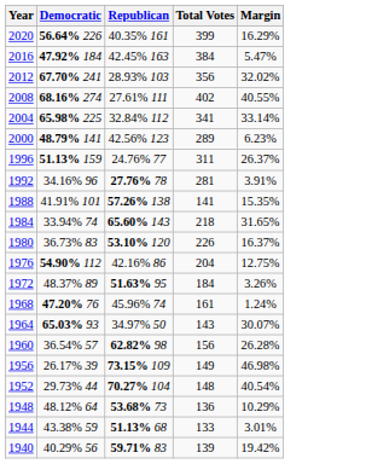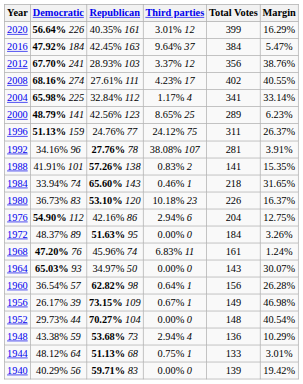 <table class="wikitable mw-collapsible" style="float:center; margin:1em; font-size:95%;">
 <tr style="background:lightgrey;">
 <th>Year</th>
 <th><a href='#'>Democratic</a></th>
 <th><a href='#'>Republican</a></th>
+<th><a href='#'>Third parties</a></th>
 <th>Total Votes</th>
 <th>Margin</th>
 </tr>
 <tr>
 <td align="center" ><a href='#'>2020</a></td>
 <td align="center" ><strong>56.64%</strong> <em>226</em></td>
 <td align="center" >40.35% <em>161</em></td>
+<td align="center" >3.01% <em>12</em></td>
 <td align="center" >399</td>
 <td align="center" >16.29%</td>
 </tr>
 <tr>
 <td align="center" ><a href='#'>2016</a></td>
 <td align="center" ><strong>47.92%</strong> <em>184</em></td>
 <td align="center" >42.45% <em>163</em></td>
+<td align="center" >9.64% <em>37</em></td>
 <td align="center" >384</td>
 <td align="center" >5.47%</td>
 </tr>
 <tr>
 <td align="center" ><a href='#'>2012</a></td>
 <td align="center" ><strong>67.70%</strong> <em>241</em></td>
 <td align="center" >28.93% <em>103</em></td>
+<td align="center" >3.37% <em>12</em></td>
 <td align="center" >356</td>
-<td align="center" >32.02%</td>
+<td align="center" >38.76%</td>
 </tr>
 <tr>
 <td align="center" ><a href='#'>2008</a></td>
 <td align="center" ><strong>68.16%</strong> <em>274</em></td>
 <td align="center" >27.61% <em>111</em></td>
+<td align="center" >4.23% <em>17</em></td>
 <td align="center" >402</td>
 <td align="center" >40.55%</td>
 </tr>
 <tr>
 <td align="center" ><a href='#'>2004</a></td>
 <td align="center" ><strong>65.98%</strong> <em>225</em></td>
 <td align="center" >32.84% <em>112</em></td>
+<td align="center" >1.17% <em>4</em></td>
 <td align="center" >341</td>
 <td align="center" >33.14%</td>
 </tr>
 <tr>
 <td align="center" ><a href='#'>2000</a></td>
 <td align="center" ><strong>48.79%</strong> <em>141</em></td>
 <td align="center" >42.56% <em>123</em></td>
+<td align="center" >8.65% <em>25</em></td>
 <td align="center" >289</td>
 <td align="center" >6.23%</td>
 </tr>
 <tr>
 <td align="center" ><a href='#'>1996</a></td>
 <td align="center" ><strong>51.13%</strong> <em>159</em></td>
 <td align="center" >24.76% <em>77</em></td>
+<td align="center" >24.12% <em>75</em></td>
 <td align="center" >311</td>
 <td align="center" >26.37%</td>
 </tr>
 <tr>
 <td align="center" ><a href='#'>1992</a></td>
 <td align="center" >34.16% <em>96</em></td>
 <td align="center" ><strong>27.76%</strong> <em>78</em></td>
+<td align="center" >38.08% <em>107</em></td>
 <td align="center" >281</td>
 <td align="center" >3.91%</td>
 </tr>
 <tr>
 <td align="center" ><a href='#'>1988</a></td>
 <td align="center" >41.91% <em>101</em></td>
 <td align="center" ><strong>57.26%</strong> <em>138</em></td>
+<td align="center" >0.83% <em>2</em></td>
 <td align="center" >141</td>
 <td align="center" >15.35%</td>
 </tr>
 <tr>
 <td align="center" ><a href='#'>1984</a></td>
 <td align="center" >33.94% <em>74</em></td>
 <td align="center" ><strong>65.60%</strong> <em>143</em></td>
+<td align="center" >0.46% <em>1</em></td>
 <td align="center" >218</td>
 <td align="center" >31.65%</td>
 </tr>
 <tr>
 <td align="center" ><a href='#'>1980</a></td>
 <td align="center" >36.73% <em>83</em></td>
 <td align="center" ><strong>53.10%</strong> <em>120</em></td>
+<td align="center" >10.18% <em>23</em></td>
 <td align="center" >226</td>
 <td align="center" >16.37%</td>
 </tr>
 <tr>
 <td align="center" ><a href='#'>1976</a></td>
 <td align="center" ><strong>54.90%</strong> <em>112</em></td>
 <td align="center" >42.16% <em>86</em></td>
+<td align="center" >2.94% <em>6</em></td>
 <td align="center" >204</td>
 <td align="center" >12.75%</td>
 </tr>
 <tr>
 <td align="center" ><a href='#'>1972</a></td>
 <td align="center" >48.37% <em>89</em></td>
 <td align="center" ><strong>51.63%</strong> <em>95</em></td>
+<td align="center" >0.00% <em>0</em></td>
 <td align="center" >184</td>
 <td align="center" >3.26%</td>
 </tr>
 <tr>
 <td align="center" ><a href='#'>1968</a></td>
 <td align="center" ><strong>47.20%</strong> <em>76</em></td>
 <td align="center" >45.96% <em>74</em></td>
+<td align="center" >6.83% <em>11</em></td>
 <td align="center" >161</td>
 <td align="center" >1.24%</td>
 </tr>
 <tr>
 <td align="center" ><a href='#'>1964</a></td>
 <td align="center" ><strong>65.03%</strong> <em>93</em></td>
 <td align="center" >34.97% <em>50</em></td>
+<td align="center" >0.00% <em>0</em></td>
 <td align="center" >143</td>
 <td align="center" >30.07%</td>
 </tr>
 <tr>
 <td align="center" ><a href='#'>1960</a></td>
 <td align="center" >36.54% <em>57</em></td>
 <td align="center" ><strong>62.82%</strong> <em>98</em></td>
+<td align="center" >0.64% <em>1</em></td>
 <td align="center" >156</td>
 <td align="center" >26.28%</td>
 </tr>
 <tr>
 <td align="center" ><a href='#'>1956</a></td>
 <td align="center" >26.17% <em>39</em></td>
 <td align="center" ><strong>73.15%</strong> <em>109</em></td>
+<td align="center" >0.67% <em>1</em></td>
 <td align="center" >149</td>
 <td align="center" >46.98%</td>
 </tr>
 <tr>
 <td align="center" ><a href='#'>1952</a></td>
 <td align="center" >29.73% <em>44</em></td>
 <td align="center" ><strong>70.27%</strong> <em>104</em></td>
+<td align="center" >0.00% <em>0</em></td>
 <td align="center" >148</td>
 <td align="center" >40.54%</td>
 </tr>
 <tr>
 <td align="center" ><a href='#'>1948</a></td>
-<td align="center" >48.12% <em>64</em></td>
+<td align="center" >43.38% <em>59</em></td>
 <td align="center" ><strong>53.68%</strong> <em>73</em></td>
+<td align="center" >2.94% <em>4</em></td>
 <td align="center" >136</td>
 <td align="center" >10.29%</td>
 </tr>
 <tr>
 <td align="center" ><a href='#'>1944</a></td>
-<td align="center" >43.38% <em>59</em></td>
+<td align="center" >48.12% <em>64</em></td>
 <td align="center" ><strong>51.13%</strong> <em>68</em></td>
+<td align="center" >0.75% <em>1</em></td>
 <td align="center" >133</td>
 <td align="center" >3.01%</td>
 </tr>
 <tr>
 <td align="center" ><a href='#'>1940</a></td>
 <td align="center" >40.29% <em>56</em></td>
 <td align="center" ><strong>59.71%</strong> <em>83</em></td>
+<td align="center" >0.00% <em>0</em></td>
 <td align="center" >139</td>
 <td align="center" >19.42%</td>
 </tr>
 </table>
